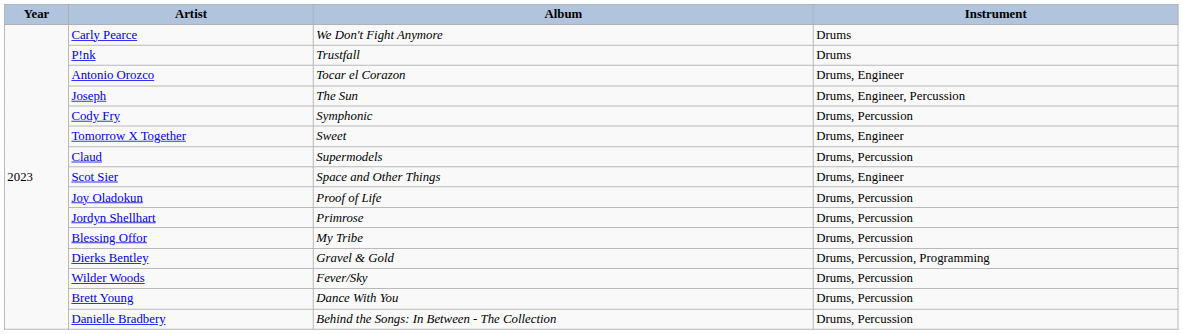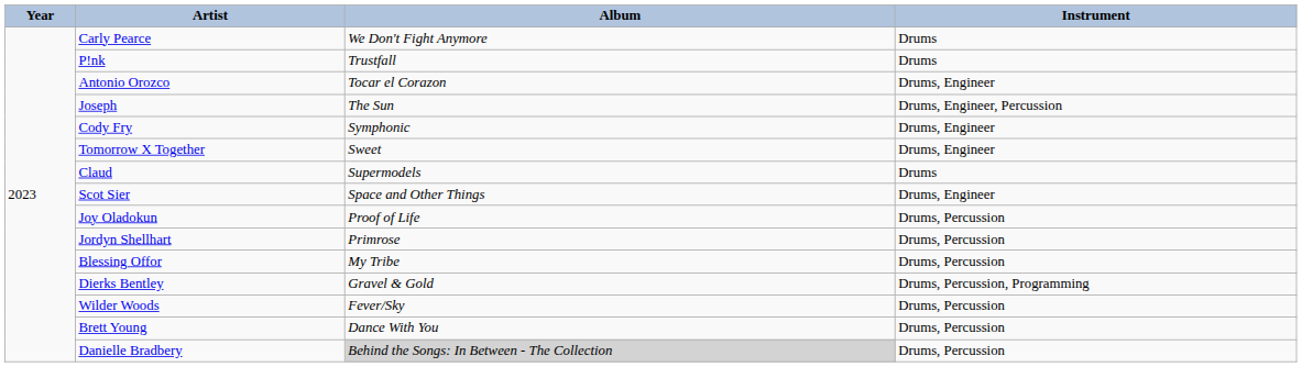 <table class="wikitable" width="74%" style="font-size: 100%;">
 <tr>
 <th style="background:#B0C4DE;">Year</th>
 <th style="background:#B0C4DE;">Artist</th>
 <th style="background:#B0C4DE;">Album</th>
 <th style="background:#B0C4DE;">Instrument</th>
 </tr>
 <tr>
 <td rowspan="15">2023</td>
 <td><a href='#'>Carly Pearce</a></td>
 <td><em>We Don't Fight Anymore</em></td>
 <td>Drums</td>
 </tr>
 <tr>
 <td><a href='#'>P!nk</a></td>
 <td><em>Trustfall</em></td>
 <td>Drums</td>
 </tr>
 <tr>
 <td><a href='#'>Antonio Orozco</a></td>
 <td><em>Tocar el Corazon</em></td>
 <td>Drums, Engineer</td>
 </tr>
 <tr>
 <td><a href='#'>Joseph</a></td>
 <td><em>The Sun</em></td>
 <td>Drums, Engineer, Percussion</td>
 </tr>
 <tr>
 <td><a href='#'>Cody Fry</a></td>
 <td><em>Symphonic</em></td>
-<td>Drums, Percussion</td>
+<td>Drums, Engineer</td>
 </tr>
 <tr>
 <td><a href='#'>Tomorrow X Together</a></td>
 <td><em>Sweet</em></td>
 <td>Drums, Engineer</td>
 </tr>
 <tr>
 <td><a href='#'>Claud</a></td>
 <td><em>Supermodels</em></td>
-<td>Drums, Percussion</td>
+<td>Drums</td>
 </tr>
 <tr>
 <td><a href='#'>Scot Sier</a></td>
 <td><em>Space and Other Things</em></td>
 <td>Drums, Engineer</td>
 </tr>
 <tr>
 <td><a href='#'>Joy Oladokun</a></td>
 <td><em>Proof of Life</em></td>
 <td>Drums, Percussion</td>
 </tr>
 <tr>
 <td><a href='#'>Jordyn Shellhart</a></td>
 <td><em>Primrose</em></td>
 <td>Drums, Percussion</td>
 </tr>
 <tr>
 <td><a href='#'>Blessing Offor</a></td>
 <td><em>My Tribe</em></td>
 <td>Drums, Percussion</td>
 </tr>
 <tr>
 <td><a href='#'>Dierks Bentley</a></td>
 <td><em>Gravel & Gold</em></td>
 <td>Drums, Percussion, Programming</td>
 </tr>
 <tr>
 <td><a href='#'>Wilder Woods</a></td>
 <td><em>Fever/Sky</em></td>
 <td>Drums, Percussion</td>
 </tr>
 <tr>
 <td><a href='#'>Brett Young</a></td>
 <td><em>Dance With You</em></td>
 <td>Drums, Percussion</td>
 </tr>
 <tr>
 <td><a href='#'>Danielle Bradbery</a></td>
-<td><em>Behind the Songs: In Between - The Collection</em></td>
+<td style="background: lightgrey;"><em>Behind the Songs: In Between - The Collection</em></td>
 <td>Drums, Percussion</td>
 </tr>
 </table>
